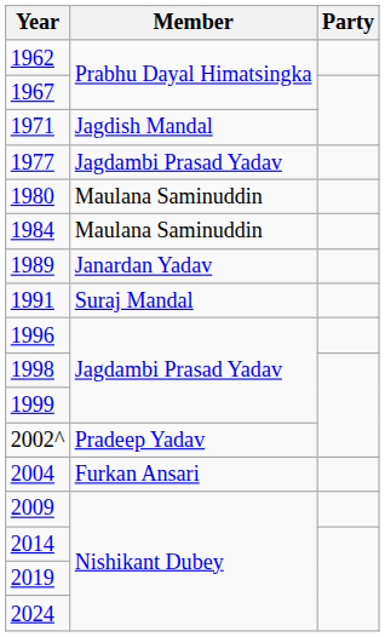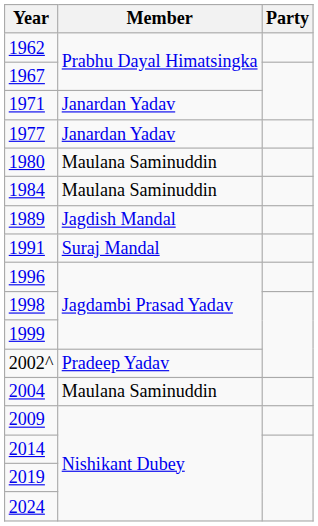 <table class="wikitable">
 <tr>
 <th>Year</th>
 <th>Member</th>
 <th colspan="2">Party</th>
 </tr>
 <tr>
 <td><a href='#'>1962</a></td>
 <td rowspan="2"><a href='#'>Prabhu Dayal Himatsingka</a></td>
 <td></td>
 </tr>
 <tr>
 <td><a href='#'>1967</a></td>
 </tr>
 <tr>
 <td><a href='#'>1971</a></td>
-<td><a href='#'>Jagdish Mandal</a></td>
+<td><a href='#'>Janardan Yadav</a></td>
 </tr>
 <tr>
 <td><a href='#'>1977</a></td>
-<td><a href='#'>Jagdambi Prasad Yadav</a></td>
+<td><a href='#'>Janardan Yadav</a></td>
 <td></td>
 </tr>
 <tr>
 <td><a href='#'>1980</a></td>
 <td>Maulana Saminuddin</td>
 <td></td>
 </tr>
 <tr>
 <td><a href='#'>1984</a></td>
 <td>Maulana Saminuddin</td>
 <td></td>
 </tr>
 <tr>
 <td><a href='#'>1989</a></td>
-<td><a href='#'>Janardan Yadav</a></td>
+<td><a href='#'>Jagdish Mandal</a></td>
 <td></td>
 </tr>
 <tr>
 <td><a href='#'>1991</a></td>
 <td><a href='#'>Suraj Mandal</a></td>
 <td></td>
 </tr>
 <tr>
 <td><a href='#'>1996</a></td>
 <td rowspan="3"><a href='#'>Jagdambi Prasad Yadav</a></td>
 <td></td>
 </tr>
 <tr>
 <td><a href='#'>1998</a></td>
 </tr>
 <tr>
 <td><a href='#'>1999</a></td>
 </tr>
 <tr>
 <td>2002^</td>
 <td><a href='#'>Pradeep Yadav</a></td>
 </tr>
 <tr>
 <td><a href='#'>2004</a></td>
-<td><a href='#'>Furkan Ansari</a></td>
+<td>Maulana Saminuddin</td>
 <td></td>
 </tr>
 <tr>
 <td><a href='#'>2009</a></td>
 <td rowspan="4"><a href='#'>Nishikant Dubey</a></td>
 <td></td>
 </tr>
 <tr>
 <td><a href='#'>2014</a></td>
 </tr>
 <tr>
 <td><a href='#'>2019</a></td>
 </tr>
 <tr>
 <td><a href='#'>2024</a></td>
 </tr>
 </table>
